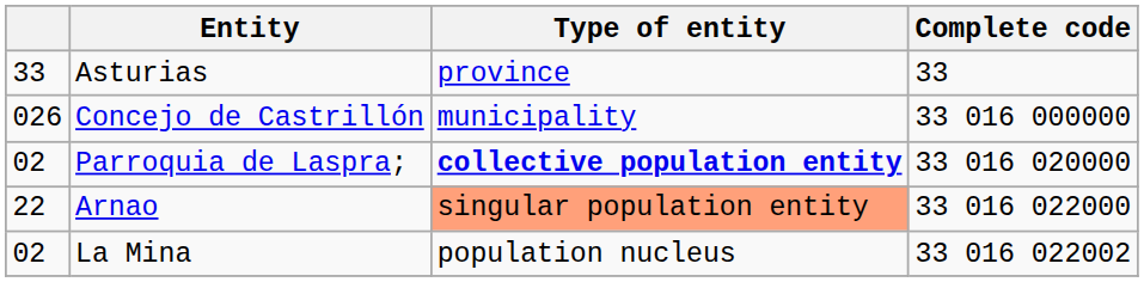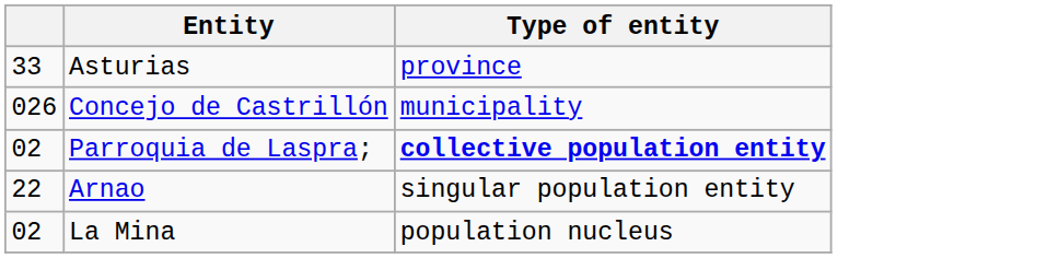 <table class="wikitable">
 <tr>
 <th></th>
 <th>Entity</th>
 <th>Type of entity</th>
-<th>Complete code</th>
 </tr>
 <tr>
 <td>33</td>
 <td>Asturias</td>
 <td><a href='#'>province</a></td>
-<td>33</td>
 </tr>
 <tr>
 <td>026</td>
 <td><a href='#'>Concejo de Castrillón</a></td>
 <td><a href='#'>municipality</a></td>
-<td>33 016 000000</td>
 </tr>
 <tr>
 <td>02</td>
 <td><a href='#'>Parroquia de Laspra</a>;</td>
 <td><strong><a href='#'>collective population entity</a></strong></td>
-<td>33 016 020000</td>
 </tr>
 <tr>
 <td>22</td>
 <td><a href='#'>Arnao</a></td>
-<td style="background: lightsalmon;">singular population entity</td>
-<td>33 016 022000</td>
+<td>singular population entity</td>
 </tr>
 <tr>
 <td>02</td>
 <td>La Mina</td>
 <td>population nucleus</td>
-<td>33 016 022002</td>
 </tr>
 </table>
